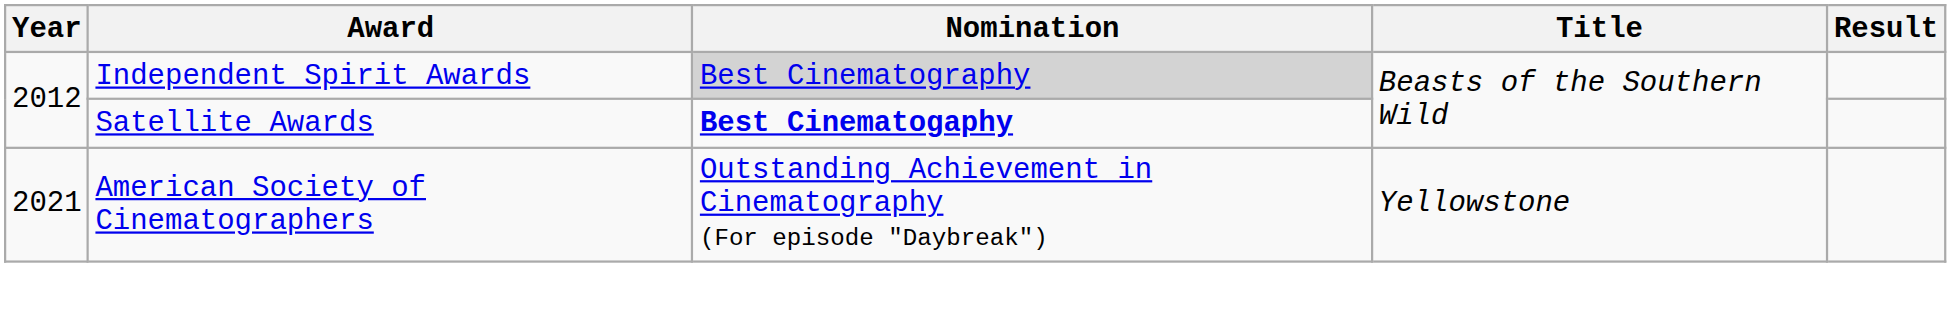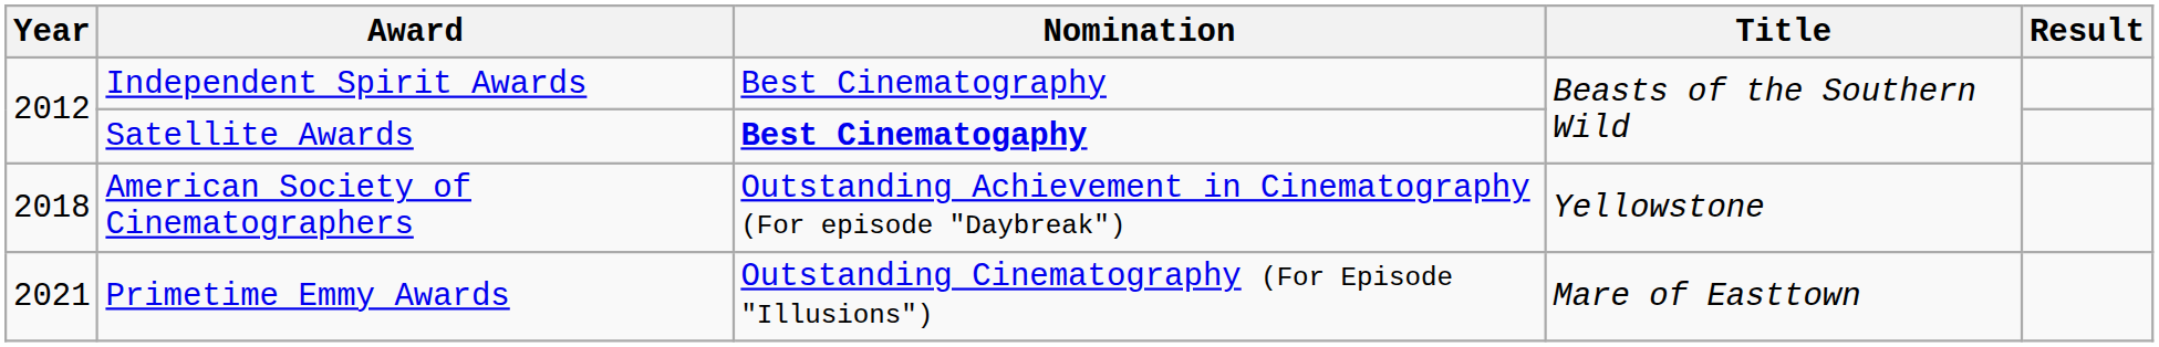 <table class="wikitable plainrowheaders">
 <tr>
 <th>Year</th>
 <th>Award</th>
 <th>Nomination</th>
 <th>Title</th>
 <th>Result</th>
 </tr>
 <tr>
 <td rowspan=2>2012</td>
 <td><a href='#'>Independent Spirit Awards</a></td>
-<td style="background: lightgrey;"><a href='#'>Best Cinematography</a></td>
+<td><a href='#'>Best Cinematography</a></td>
 <td rowspan=2><em>Beasts of the Southern Wild</em></td>
 <td></td>
 </tr>
 <tr>
 <td><a href='#'>Satellite Awards</a></td>
 <td><strong><a href='#'>Best Cinematogaphy</a></strong></td>
 <td></td>
 </tr>
 <tr>
-<td>2021</td>
+<td>2018</td>
 <td><a href='#'>American Society of Cinematographers</a></td>
 <td><a href='#'>Outstanding Achievement in Cinematography</a><br><small>(For episode "Daybreak")</small></td>
 <td><em>Yellowstone</em></td>
 <td></td>
 </tr>
+<tr>
+<td>2021</td>
+<td><a href='#'>Primetime Emmy Awards</a></td>
+<td><a href='#'>Outstanding Cinematography</a> <small>(For Episode "Illusions")</small></td>
+<td><em>Mare of Easttown</em></td>
+<td></td>
+</tr>
 </table>
